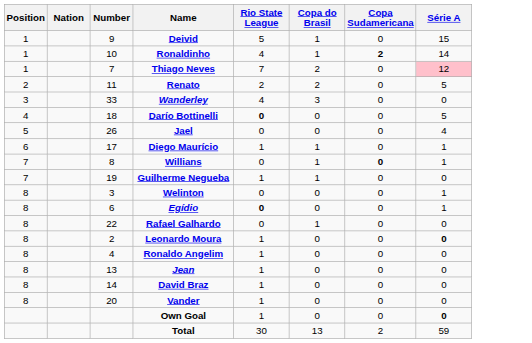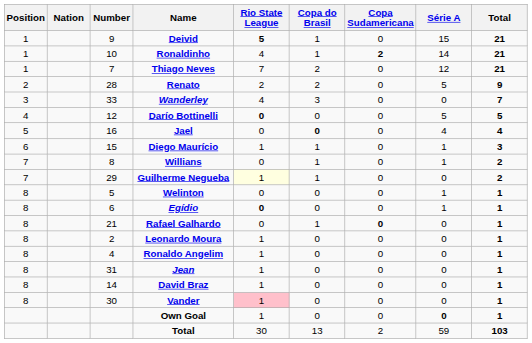 <table class="wikitable" style="font-size: 95%; text-align: center;">
 <tr>
 <th width=60>Position</th>
 <th width=60>Nation</th>
 <th width=60>Number</th>
 <th width=150>Name</th>
 <th width=80><a href='#'>Rio State League</a></th>
 <th width=80><a href='#'>Copa do Brasil</a></th>
 <th width=80><a href='#'>Copa Sudamericana</a></th>
 <th width=80><a href='#'>Série A</a></th>
+<th width=80>Total</th>
 </tr>
 <tr>
 <td>1</td>
 <td></td>
 <td>9</td>
 <td><strong><a href='#'>Deivid</a></strong></td>
-<td>5</td>
+<td><strong>5</strong></td>
 <td>1</td>
 <td>0</td>
 <td>15</td>
+<td><strong>21</strong></td>
 </tr>
 <tr>
 <td>1</td>
 <td></td>
 <td>10</td>
 <td><strong><a href='#'>Ronaldinho</a></strong></td>
 <td>4</td>
 <td>1</td>
 <td><strong>2</strong></td>
 <td>14</td>
+<td><strong>21</strong></td>
 </tr>
 <tr>
 <td>1</td>
 <td></td>
 <td>7</td>
 <td><strong><a href='#'>Thiago Neves</a></strong></td>
 <td>7</td>
 <td>2</td>
 <td>0</td>
-<td style="background: pink;">12</td>
+<td>12</td>
+<td><strong>21</strong></td>
 </tr>
 <tr>
 <td>2</td>
 <td></td>
-<td>11</td>
+<td>28</td>
 <td><strong><a href='#'>Renato</a></strong></td>
 <td>2</td>
 <td>2</td>
 <td>0</td>
 <td>5</td>
+<td><strong>9</strong></td>
 </tr>
 <tr>
 <td>3</td>
 <td></td>
 <td>33</td>
 <td><strong><em><a href='#'>Wanderley</a></em></strong></td>
 <td>4</td>
 <td>3</td>
 <td>0</td>
 <td>0</td>
+<td><strong>7</strong></td>
 </tr>
 <tr>
 <td>4</td>
 <td></td>
-<td>18</td>
+<td>12</td>
 <td><strong><a href='#'>Darío Bottinelli</a></strong></td>
 <td><strong>0</strong></td>
 <td>0</td>
 <td>0</td>
 <td>5</td>
+<td><strong>5</strong></td>
 </tr>
 <tr>
 <td>5</td>
 <td></td>
-<td>26</td>
+<td>16</td>
 <td><strong><a href='#'>Jael</a></strong></td>
 <td>0</td>
-<td>0</td>
+<td><strong>0</strong></td>
 <td>0</td>
 <td>4</td>
+<td><strong>4</strong></td>
 </tr>
 <tr>
 <td>6</td>
 <td></td>
-<td>17</td>
+<td>15</td>
 <td><strong><a href='#'>Diego Maurício</a></strong></td>
 <td>1</td>
 <td>1</td>
 <td>0</td>
 <td>1</td>
+<td><strong>3</strong></td>
 </tr>
 <tr>
 <td>7</td>
 <td></td>
 <td>8</td>
 <td><strong><a href='#'>Willians</a></strong></td>
 <td>0</td>
 <td>1</td>
-<td><strong>0</strong></td>
+<td>0</td>
 <td>1</td>
+<td><strong>2</strong></td>
 </tr>
 <tr>
 <td>7</td>
 <td></td>
-<td>19</td>
+<td>29</td>
 <td><strong><a href='#'>Guilherme Negueba</a></strong></td>
-<td>1</td>
+<td style="background: lightyellow;">1</td>
 <td>1</td>
 <td>0</td>
 <td>0</td>
+<td><strong>2</strong></td>
 </tr>
 <tr>
 <td>8</td>
 <td></td>
-<td>3</td>
+<td>5</td>
 <td><strong><a href='#'>Welinton</a></strong></td>
 <td>0</td>
 <td>0</td>
 <td>0</td>
 <td>1</td>
+<td><strong>1</strong></td>
 </tr>
 <tr>
 <td>8</td>
 <td></td>
 <td>6</td>
 <td><strong><em><a href='#'>Egídio</a></em></strong></td>
 <td><strong>0</strong></td>
 <td>0</td>
 <td>0</td>
 <td>1</td>
+<td><strong>1</strong></td>
 </tr>
 <tr>
 <td>8</td>
 <td></td>
-<td>22</td>
+<td>21</td>
 <td><strong><a href='#'>Rafael Galhardo</a></strong></td>
 <td>0</td>
 <td>1</td>
+<td><strong>0</strong></td>
 <td>0</td>
-<td>0</td>
+<td><strong>1</strong></td>
 </tr>
 <tr>
 <td>8</td>
 <td></td>
 <td>2</td>
 <td><strong><a href='#'>Leonardo Moura</a></strong></td>
 <td>1</td>
 <td>0</td>
 <td>0</td>
-<td><strong>0</strong></td>
+<td>0</td>
+<td><strong>1</strong></td>
 </tr>
 <tr>
 <td>8</td>
 <td></td>
 <td>4</td>
 <td><strong><a href='#'>Ronaldo Angelim</a></strong></td>
 <td>1</td>
 <td>0</td>
 <td>0</td>
 <td>0</td>
+<td><strong>1</strong></td>
 </tr>
 <tr>
 <td>8</td>
 <td></td>
-<td>13</td>
+<td>31</td>
 <td><strong><em><a href='#'>Jean</a></em></strong></td>
 <td>1</td>
 <td>0</td>
 <td>0</td>
 <td>0</td>
+<td><strong>1</strong></td>
 </tr>
 <tr>
 <td>8</td>
 <td></td>
 <td>14</td>
 <td><strong><a href='#'>David Braz</a></strong></td>
 <td>1</td>
 <td>0</td>
 <td>0</td>
 <td>0</td>
+<td><strong>1</strong></td>
 </tr>
 <tr>
 <td>8</td>
 <td></td>
-<td>20</td>
+<td>30</td>
 <td><strong><a href='#'>Vander</a></strong></td>
-<td>1</td>
+<td style="background: pink;">1</td>
 <td>0</td>
 <td>0</td>
 <td>0</td>
+<td><strong>1</strong></td>
 </tr>
 <tr>
 <td></td>
 <td></td>
 <td></td>
 <td><strong>Own Goal</strong></td>
 <td>1</td>
 <td>0</td>
 <td>0</td>
 <td><strong>0</strong></td>
+<td><strong>1</strong></td>
 </tr>
 <tr>
 <td></td>
 <td></td>
 <td></td>
 <td><strong>Total</strong></td>
 <td>30</td>
 <td>13</td>
 <td>2</td>
 <td>59</td>
+<td><strong>103</strong></td>
 </tr>
 </table>
